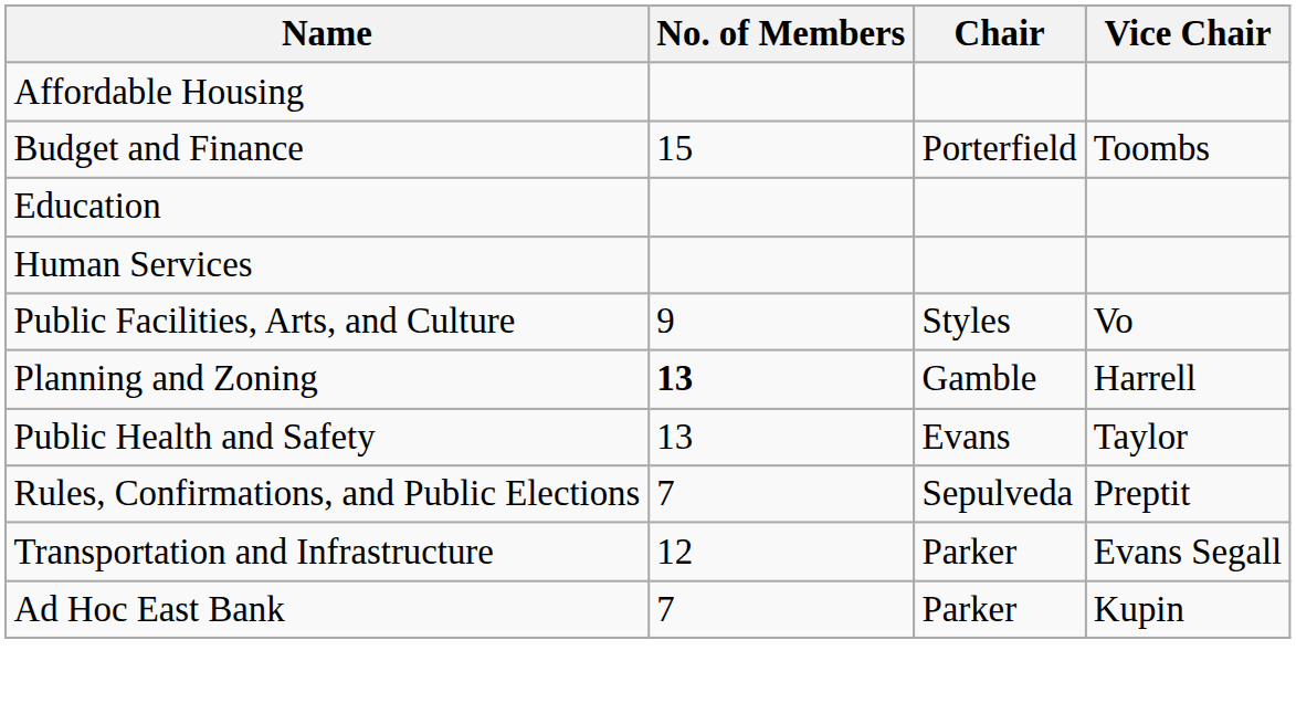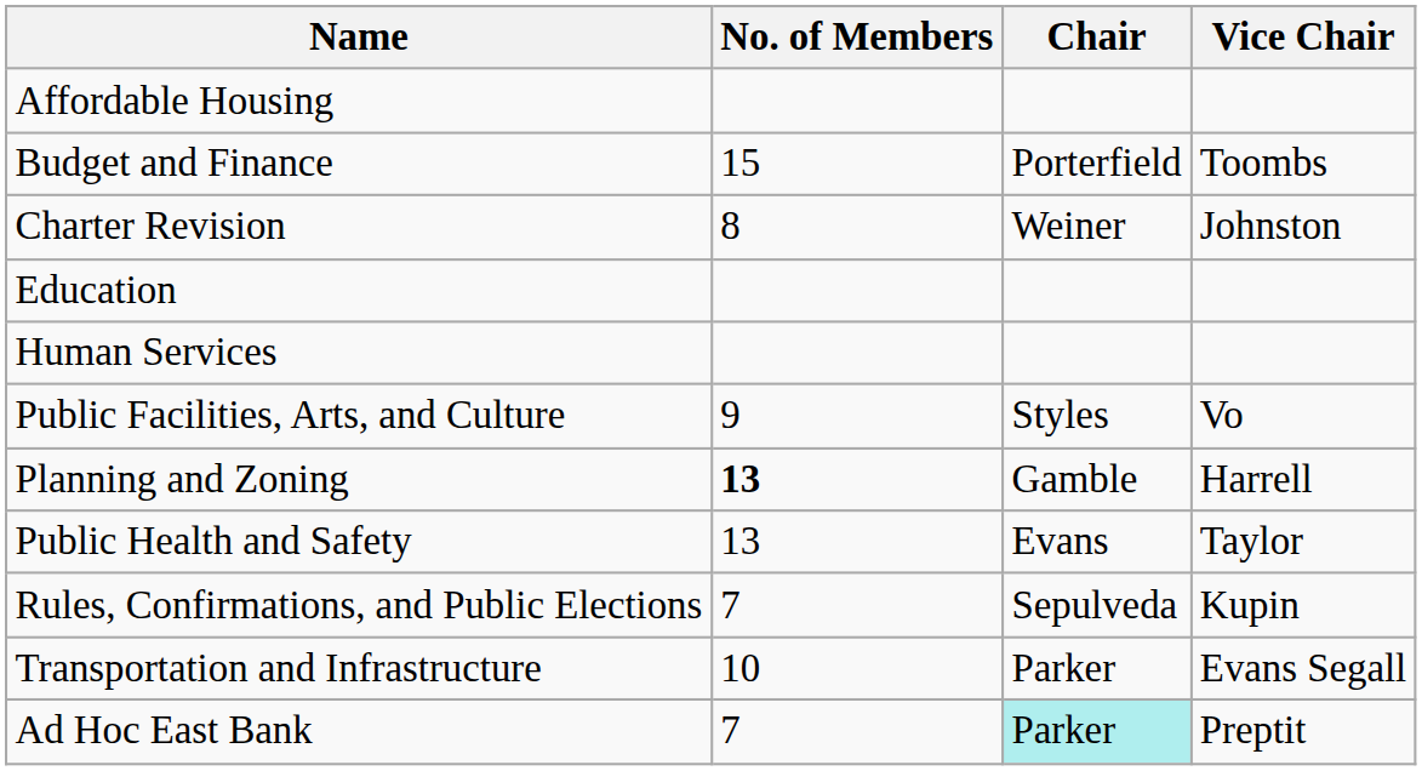 <table class="wikitable">
 <tr>
 <th>Name</th>
 <th>No. of Members</th>
 <th>Chair</th>
 <th>Vice Chair</th>
 </tr>
 <tr>
 <td>Affordable Housing</td>
 <td></td>
 <td></td>
 <td></td>
 </tr>
 <tr>
 <td>Budget and Finance</td>
 <td>15</td>
 <td>Porterfield</td>
 <td>Toombs</td>
+</tr>
+<tr>
+<td>Charter Revision</td>
+<td>8</td>
+<td>Weiner</td>
+<td>Johnston</td>
 </tr>
 <tr>
 <td>Education</td>
 <td></td>
 <td></td>
 <td></td>
 </tr>
 <tr>
 <td>Human Services</td>
 <td></td>
 <td></td>
 <td></td>
 </tr>
 <tr>
 <td>Public Facilities, Arts, and Culture</td>
 <td>9</td>
 <td>Styles</td>
 <td>Vo</td>
 </tr>
 <tr>
 <td>Planning and Zoning</td>
 <td><strong>13</strong></td>
 <td>Gamble</td>
 <td>Harrell</td>
 </tr>
 <tr>
 <td>Public Health and Safety</td>
 <td>13</td>
 <td>Evans</td>
 <td>Taylor</td>
 </tr>
 <tr>
 <td>Rules, Confirmations, and Public Elections</td>
 <td>7</td>
 <td>Sepulveda</td>
-<td>Preptit</td>
+<td>Kupin</td>
 </tr>
 <tr>
 <td>Transportation and Infrastructure</td>
-<td>12</td>
+<td>10</td>
 <td>Parker</td>
 <td>Evans Segall</td>
 </tr>
 <tr>
 <td>Ad Hoc East Bank</td>
 <td>7</td>
-<td>Parker</td>
-<td>Kupin</td>
+<td style="background: paleturquoise;">Parker</td>
+<td>Preptit</td>
 </tr>
 </table>
